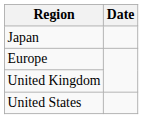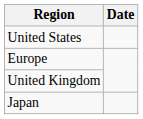 <table class="wikitable">
 <tr>
 <th>Region</th>
 <th>Date</th>
 </tr>
 <tr>
-<td>Japan</td>
+<td>United States</td>
 <td></td>
 </tr>
 <tr>
 <td>Europe</td>
 <td rowspan="2"></td>
 </tr>
 <tr>
 <td>United Kingdom</td>
 </tr>
 <tr>
-<td>United States</td>
+<td>Japan</td>
 <td></td>
 </tr>
 </table>
